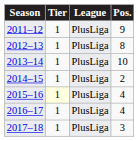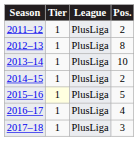 <table class="wikitable" style="font-size:100%; text-align:center">
 <tr>
 <th style="color:#FEFEFE; background-color:#231E20">Season</th>
 <th style="color:#FEFEFE; background-color:#231E20">Tier</th>
 <th style="color:#FEFEFE; background-color:#231E20">League</th>
 <th style="color:#FEFEFE; background-color:#231E20">Pos.</th>
 </tr>
 <tr>
 <td style="background:#EAECF0"><a href='#'>2011–12</a></td>
 <td align="center">1</td>
 <td style="background:#EAECF0">PlusLiga</td>
-<td align="center">9</td>
+<td align="center">2</td>
 </tr>
 <tr>
 <td style="background:#EAECF0"><a href='#'>2012–13</a></td>
 <td align="center">1</td>
 <td style="background:#EAECF0">PlusLiga</td>
 <td align="center">8</td>
 </tr>
 <tr>
 <td style="background:#EAECF0"><a href='#'>2013–14</a></td>
 <td align="center">1</td>
 <td style="background:#EAECF0">PlusLiga</td>
 <td align="center">10</td>
 </tr>
 <tr>
 <td style="background:#EAECF0"><a href='#'>2014–15</a></td>
 <td align="center">1</td>
 <td style="background:#EAECF0">PlusLiga</td>
 <td align="center">2</td>
 </tr>
 <tr>
 <td style="background:#EAECF0"><a href='#'>2015–16</a></td>
 <td align="center" style="background: lightyellow;">1</td>
 <td style="background:#EAECF0">PlusLiga</td>
-<td align="center">4</td>
+<td align="center">5</td>
 </tr>
 <tr>
 <td style="background:#EAECF0"><a href='#'>2016–17</a></td>
 <td align="center">1</td>
 <td style="background:#EAECF0">PlusLiga</td>
 <td align="center">4</td>
 </tr>
 <tr>
 <td style="background:#EAECF0"><a href='#'>2017–18</a></td>
 <td align="center">1</td>
 <td style="background:#EAECF0">PlusLiga</td>
 <td align="center">3</td>
 </tr>
 </table>
